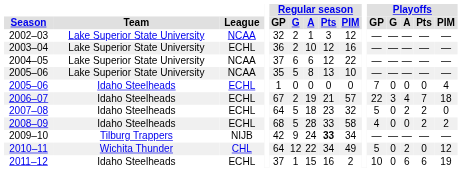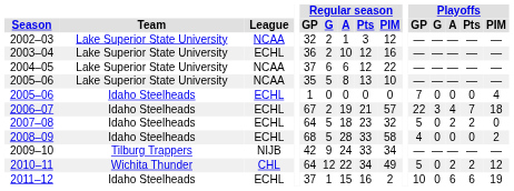 <table border="0" cellpadding="1" cellspacing="0" style="text-align:center; width:45em;">
 <tr style="background:#e0e0e0;">
 <th colspan="3"  bgcolor="#ffffff"> </th>
 <th rowspan="99" bgcolor="#ffffff"> </th>
 <th colspan="5"><a href='#'>Regular season</a></th>
 <th rowspan="99" bgcolor="#ffffff"> </th>
 <th colspan="5"><a href='#'>Playoffs</a></th>
 </tr>
 <tr style="background:#e0e0e0;">
 <th><a href='#'>Season</a></th>
 <th>Team</th>
 <th>League</th>
 <th>GP</th>
 <th><a href='#'>G</a></th>
 <th><a href='#'>A</a></th>
 <th><a href='#'>Pts</a></th>
 <th><a href='#'>PIM</a></th>
 <th>GP</th>
 <th>G</th>
 <th>A</th>
 <th>Pts</th>
 <th>PIM</th>
 </tr>
 <tr>
 <td>2002–03</td>
 <td><a href='#'>Lake Superior State University</a></td>
 <td><a href='#'>NCAA</a></td>
 <td>32</td>
 <td>2</td>
 <td>1</td>
 <td>3</td>
 <td>12</td>
 <td>—</td>
 <td>—</td>
 <td>—</td>
 <td>—</td>
 <td>—</td>
 </tr>
 <tr style="background:#f0f0f0;">
 <td>2003–04</td>
 <td>Lake Superior State University</td>
 <td>ECHL</td>
 <td>36</td>
 <td>2</td>
 <td>10</td>
 <td>12</td>
 <td>16</td>
 <td>—</td>
 <td>—</td>
 <td>—</td>
 <td>—</td>
 <td>—</td>
 </tr>
 <tr>
 <td>2004–05</td>
 <td>Lake Superior State University</td>
 <td>NCAA</td>
 <td>37</td>
 <td>6</td>
 <td>6</td>
 <td>12</td>
 <td>22</td>
 <td>—</td>
 <td>—</td>
 <td>—</td>
 <td>—</td>
 <td>—</td>
 </tr>
 <tr style="background:#f0f0f0;">
 <td>2005–06</td>
 <td>Lake Superior State University</td>
 <td>NCAA</td>
 <td>35</td>
 <td>5</td>
 <td>8</td>
 <td>13</td>
 <td>10</td>
 <td>—</td>
 <td>—</td>
 <td>—</td>
 <td>—</td>
 <td>—</td>
 </tr>
 <tr>
 <td><a href='#'>2005–06</a></td>
 <td><a href='#'>Idaho Steelheads</a></td>
 <td><a href='#'>ECHL</a></td>
 <td>1</td>
 <td>0</td>
 <td>0</td>
 <td>0</td>
 <td>0</td>
 <td>7</td>
 <td>0</td>
 <td>0</td>
 <td>0</td>
 <td>4</td>
 </tr>
 <tr style="background:#f0f0f0;">
 <td><a href='#'>2006–07</a></td>
 <td>Idaho Steelheads</td>
 <td>ECHL</td>
 <td>67</td>
 <td>2</td>
 <td>19</td>
 <td>21</td>
 <td>57</td>
 <td>22</td>
 <td>3</td>
 <td>4</td>
 <td>7</td>
 <td>18</td>
 </tr>
 <tr>
 <td><a href='#'>2007–08</a></td>
 <td>Idaho Steelheads</td>
 <td>ECHL</td>
 <td>64</td>
 <td>5</td>
 <td>18</td>
 <td>23</td>
 <td>32</td>
 <td>5</td>
 <td>0</td>
 <td>2</td>
 <td>2</td>
 <td>0</td>
 </tr>
 <tr style="background:#f0f0f0;">
 <td><a href='#'>2008–09</a></td>
 <td>Idaho Steelheads</td>
 <td>ECHL</td>
 <td>68</td>
 <td>5</td>
 <td>28</td>
 <td>33</td>
 <td>58</td>
 <td>4</td>
 <td>0</td>
 <td>0</td>
-<td>2</td>
+<td>0</td>
 <td>2</td>
 </tr>
 <tr>
 <td>2009–10</td>
 <td><a href='#'>Tilburg Trappers</a></td>
 <td>NIJB</td>
 <td>42</td>
 <td>9</td>
 <td>24</td>
-<td><strong>33</strong></td>
+<td>33</td>
 <td>34</td>
 <td>—</td>
 <td>—</td>
 <td>—</td>
 <td>—</td>
 <td>—</td>
 </tr>
 <tr style="background:#f0f0f0;">
 <td><a href='#'>2010–11</a></td>
 <td><a href='#'>Wichita Thunder</a></td>
 <td><a href='#'>CHL</a></td>
 <td>64</td>
 <td>12</td>
 <td>22</td>
 <td>34</td>
 <td>49</td>
 <td>5</td>
 <td>0</td>
 <td>2</td>
-<td>0</td>
+<td>2</td>
 <td>12</td>
 </tr>
 <tr>
 <td><a href='#'>2011–12</a></td>
 <td>Idaho Steelheads</td>
 <td>ECHL</td>
 <td>37</td>
 <td>1</td>
 <td>15</td>
 <td>16</td>
 <td>2</td>
 <td>10</td>
 <td>0</td>
 <td>6</td>
 <td>6</td>
 <td>19</td>
 </tr>
 </table>
